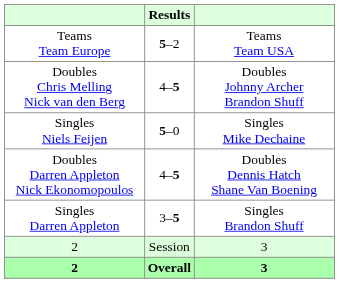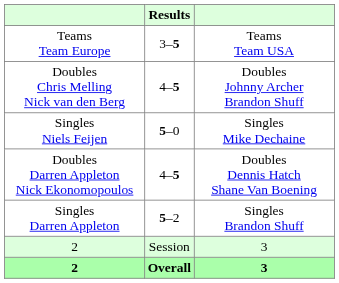 <table border="1" cellpadding="3" style="border-collapse: collapse;">
 <tr bgcolor="#ddffdd">
 <th width="160"></th>
 <th>Results</th>
 <th width="160"></th>
 </tr>
 <tr>
 <td align="center">Teams<br><a href='#'>Team Europe</a></td>
-<td align="center"><strong>5</strong>–2</td>
+<td align="center">3–<strong>5</strong></td>
 <td align="center">Teams<br><a href='#'>Team USA</a></td>
 </tr>
 <tr>
 <td align="center">Doubles<br><a href='#'>Chris Melling</a><br><a href='#'>Nick van den Berg</a></td>
 <td align="center">4–<strong>5</strong></td>
 <td align="center">Doubles<br><a href='#'>Johnny Archer</a><br><a href='#'>Brandon Shuff</a></td>
 </tr>
 <tr>
 <td align="center">Singles<br><a href='#'>Niels Feijen</a></td>
 <td align="center"><strong>5</strong>–0</td>
 <td align="center">Singles<br><a href='#'>Mike Dechaine</a></td>
 </tr>
 <tr>
 <td align="center">Doubles<br><a href='#'>Darren Appleton</a><br><a href='#'>Nick Ekonomopoulos</a></td>
 <td align="center">4–<strong>5</strong></td>
 <td align="center">Doubles<br><a href='#'>Dennis Hatch</a><br><a href='#'>Shane Van Boening</a></td>
 </tr>
 <tr>
 <td align="center">Singles<br><a href='#'>Darren Appleton</a></td>
-<td align="center">3–<strong>5</strong></td>
+<td align="center"><strong>5</strong>–2</td>
 <td align="center">Singles<br><a href='#'>Brandon Shuff</a></td>
 </tr>
 <tr bgcolor="#ddffdd">
 <td align="center">2</td>
 <td align="center">Session</td>
 <td align="center">3</td>
 </tr>
 <tr bgcolor="#aaffaa">
 <th align="center">2</th>
 <th align="center">Overall</th>
 <th align="center">3</th>
 </tr>
 </table>
